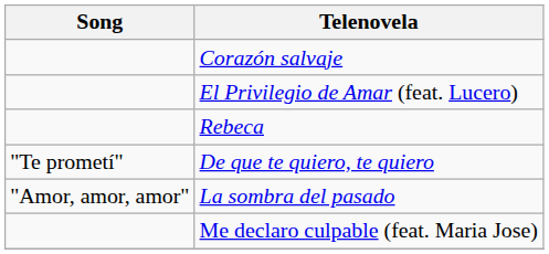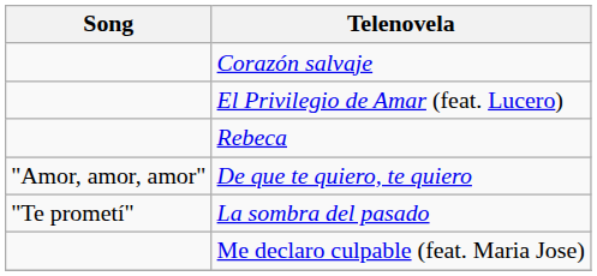 <table class="wikitable">
 <tr>
 <th>Song</th>
 <th>Telenovela</th>
 </tr>
 <tr>
 <td></td>
 <td><em><a href='#'>Corazón salvaje</a></em></td>
 </tr>
 <tr>
 <td></td>
 <td><em><a href='#'>El Privilegio de Amar</a></em> (feat. <a href='#'>Lucero</a>)</td>
 </tr>
 <tr>
 <td></td>
 <td><em><a href='#'>Rebeca</a></em></td>
 </tr>
 <tr>
-<td>"Te prometí"</td>
+<td>"Amor, amor, amor"</td>
 <td><em><a href='#'>De que te quiero, te quiero</a></em></td>
 </tr>
 <tr>
-<td>"Amor, amor, amor"</td>
+<td>"Te prometí"</td>
 <td><em><a href='#'>La sombra del pasado</a></em></td>
 </tr>
 <tr>
 <td></td>
 <td><a href='#'>Me declaro culpable</a> (feat. Maria Jose)</td>
 </tr>
 <tr>
 </tr>
 </table>
